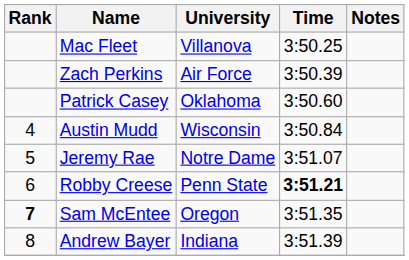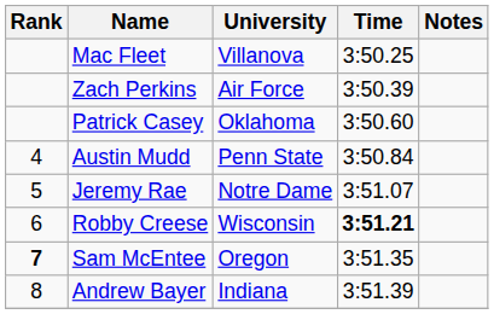 <table class="wikitable sortable" style="text-align:center">
 <tr>
 <th>Rank</th>
 <th>Name</th>
 <th>University</th>
 <th>Time</th>
 <th>Notes</th>
 </tr>
 <tr>
 <td></td>
 <td align=left><a href='#'>Mac Fleet</a></td>
 <td align=left><a href='#'>Villanova</a></td>
 <td>3:50.25</td>
 <td></td>
 </tr>
 <tr>
 <td></td>
 <td align=left><a href='#'>Zach Perkins</a></td>
 <td align=left><a href='#'>Air Force</a></td>
 <td>3:50.39</td>
 <td></td>
 </tr>
 <tr>
 <td></td>
 <td align=left><a href='#'>Patrick Casey</a></td>
 <td align=left><a href='#'>Oklahoma</a></td>
 <td>3:50.60</td>
 <td></td>
 </tr>
 <tr>
 <td>4</td>
 <td align=left><a href='#'>Austin Mudd</a></td>
-<td align=left><a href='#'>Wisconsin</a></td>
+<td align=left><a href='#'>Penn State</a></td>
 <td>3:50.84</td>
 <td></td>
 </tr>
 <tr>
 <td>5</td>
 <td align=left><a href='#'>Jeremy Rae</a> </td>
 <td align=left><a href='#'>Notre Dame</a></td>
 <td>3:51.07</td>
 <td></td>
 </tr>
 <tr>
 <td>6</td>
 <td align=left><a href='#'>Robby Creese</a></td>
-<td align=left><a href='#'>Penn State</a></td>
+<td align=left><a href='#'>Wisconsin</a></td>
 <td><strong>3:51.21</strong></td>
 <td></td>
 </tr>
 <tr>
 <td><strong>7</strong></td>
 <td align=left><a href='#'>Sam McEntee</a> </td>
 <td align=left><a href='#'>Oregon</a></td>
 <td>3:51.35</td>
 <td></td>
 </tr>
 <tr>
 <td>8</td>
 <td align=left><a href='#'>Andrew Bayer</a></td>
 <td align=left><a href='#'>Indiana</a></td>
 <td>3:51.39</td>
 <td></td>
 </tr>
 <tr>
 </tr>
 </table>
